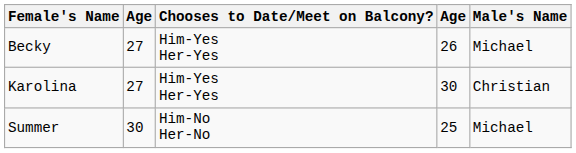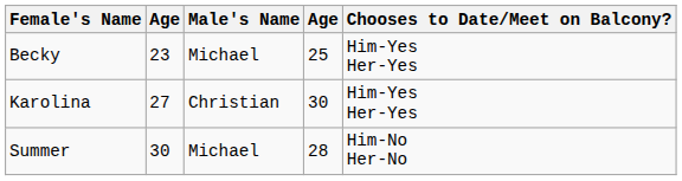 <table class="wikitable">
 <tr>
 <th>Female's Name</th>
 <th>Age</th>
+<th>Male's Name</th>
+<th>Age</th>
 <th>Chooses to Date/Meet on Balcony?</th>
-<th>Age</th>
-<th>Male's Name</th>
 </tr>
 <tr>
 <td>Becky</td>
-<td>27</td>
+<td>23</td>
+<td>Michael</td>
+<td>25</td>
 <td>Him-Yes<br>Her-Yes</td>
-<td>26</td>
-<td>Michael</td>
 </tr>
 <tr>
 <td>Karolina</td>
 <td>27</td>
+<td>Christian</td>
+<td>30</td>
 <td>Him-Yes<br>Her-Yes</td>
-<td>30</td>
-<td>Christian</td>
 </tr>
 <tr>
 <td>Summer</td>
 <td>30</td>
+<td>Michael</td>
+<td>28</td>
 <td>Him-No<br>Her-No</td>
-<td>25</td>
-<td>Michael</td>
 </tr>
 </table>
